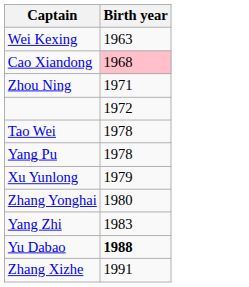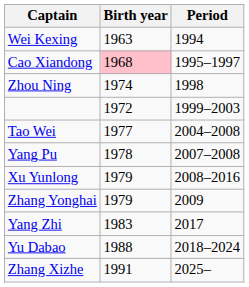 <table class="wikitable" style="text-align: left">
 <tr>
 <th>Captain</th>
 <th>Birth year</th>
+<th>Period</th>
 </tr>
 <tr>
 <td> <a href='#'>Wei Kexing</a></td>
 <td>1963</td>
+<td>1994</td>
 </tr>
 <tr>
 <td> <a href='#'>Cao Xiandong</a></td>
 <td style="background: pink;">1968</td>
+<td>1995–1997</td>
 </tr>
 <tr>
 <td> <a href='#'>Zhou Ning</a></td>
-<td>1971</td>
+<td>1974</td>
+<td>1998</td>
 </tr>
 <tr>
 <td> </td>
 <td>1972</td>
+<td>1999–2003</td>
 </tr>
 <tr>
 <td> <a href='#'>Tao Wei</a></td>
-<td>1978</td>
+<td>1977</td>
+<td>2004–2008</td>
 </tr>
 <tr>
 <td> <a href='#'>Yang Pu</a></td>
 <td>1978</td>
+<td>2007–2008</td>
 </tr>
 <tr>
 <td> <a href='#'>Xu Yunlong</a></td>
 <td>1979</td>
+<td>2008–2016</td>
 </tr>
 <tr>
 <td> <a href='#'>Zhang Yonghai</a></td>
-<td>1980</td>
+<td>1979</td>
+<td>2009</td>
 </tr>
 <tr>
 <td> <a href='#'>Yang Zhi</a></td>
 <td>1983</td>
+<td>2017</td>
 </tr>
 <tr>
 <td> <a href='#'>Yu Dabao</a></td>
-<td><strong>1988</strong></td>
+<td>1988</td>
+<td>2018–2024</td>
 </tr>
 <tr>
 <td> <a href='#'>Zhang Xizhe</a></td>
 <td>1991</td>
+<td>2025–</td>
 </tr>
 </table>
